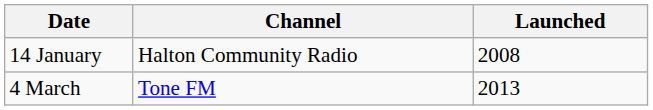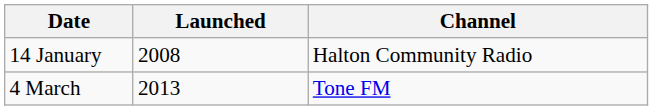 <table class="wikitable">
 <tr>
 <th width=90>Date</th>
+<th width=125>Launched</th>
 <th width=250>Channel</th>
-<th width=125>Launched</th>
 </tr>
 <tr>
 <td>14 January</td>
+<td>2008</td>
 <td>Halton Community Radio</td>
-<td>2008</td>
 </tr>
 <tr>
 <td>4 March</td>
+<td>2013</td>
 <td><a href='#'>Tone FM</a></td>
-<td>2013</td>
 </tr>
 </table>
